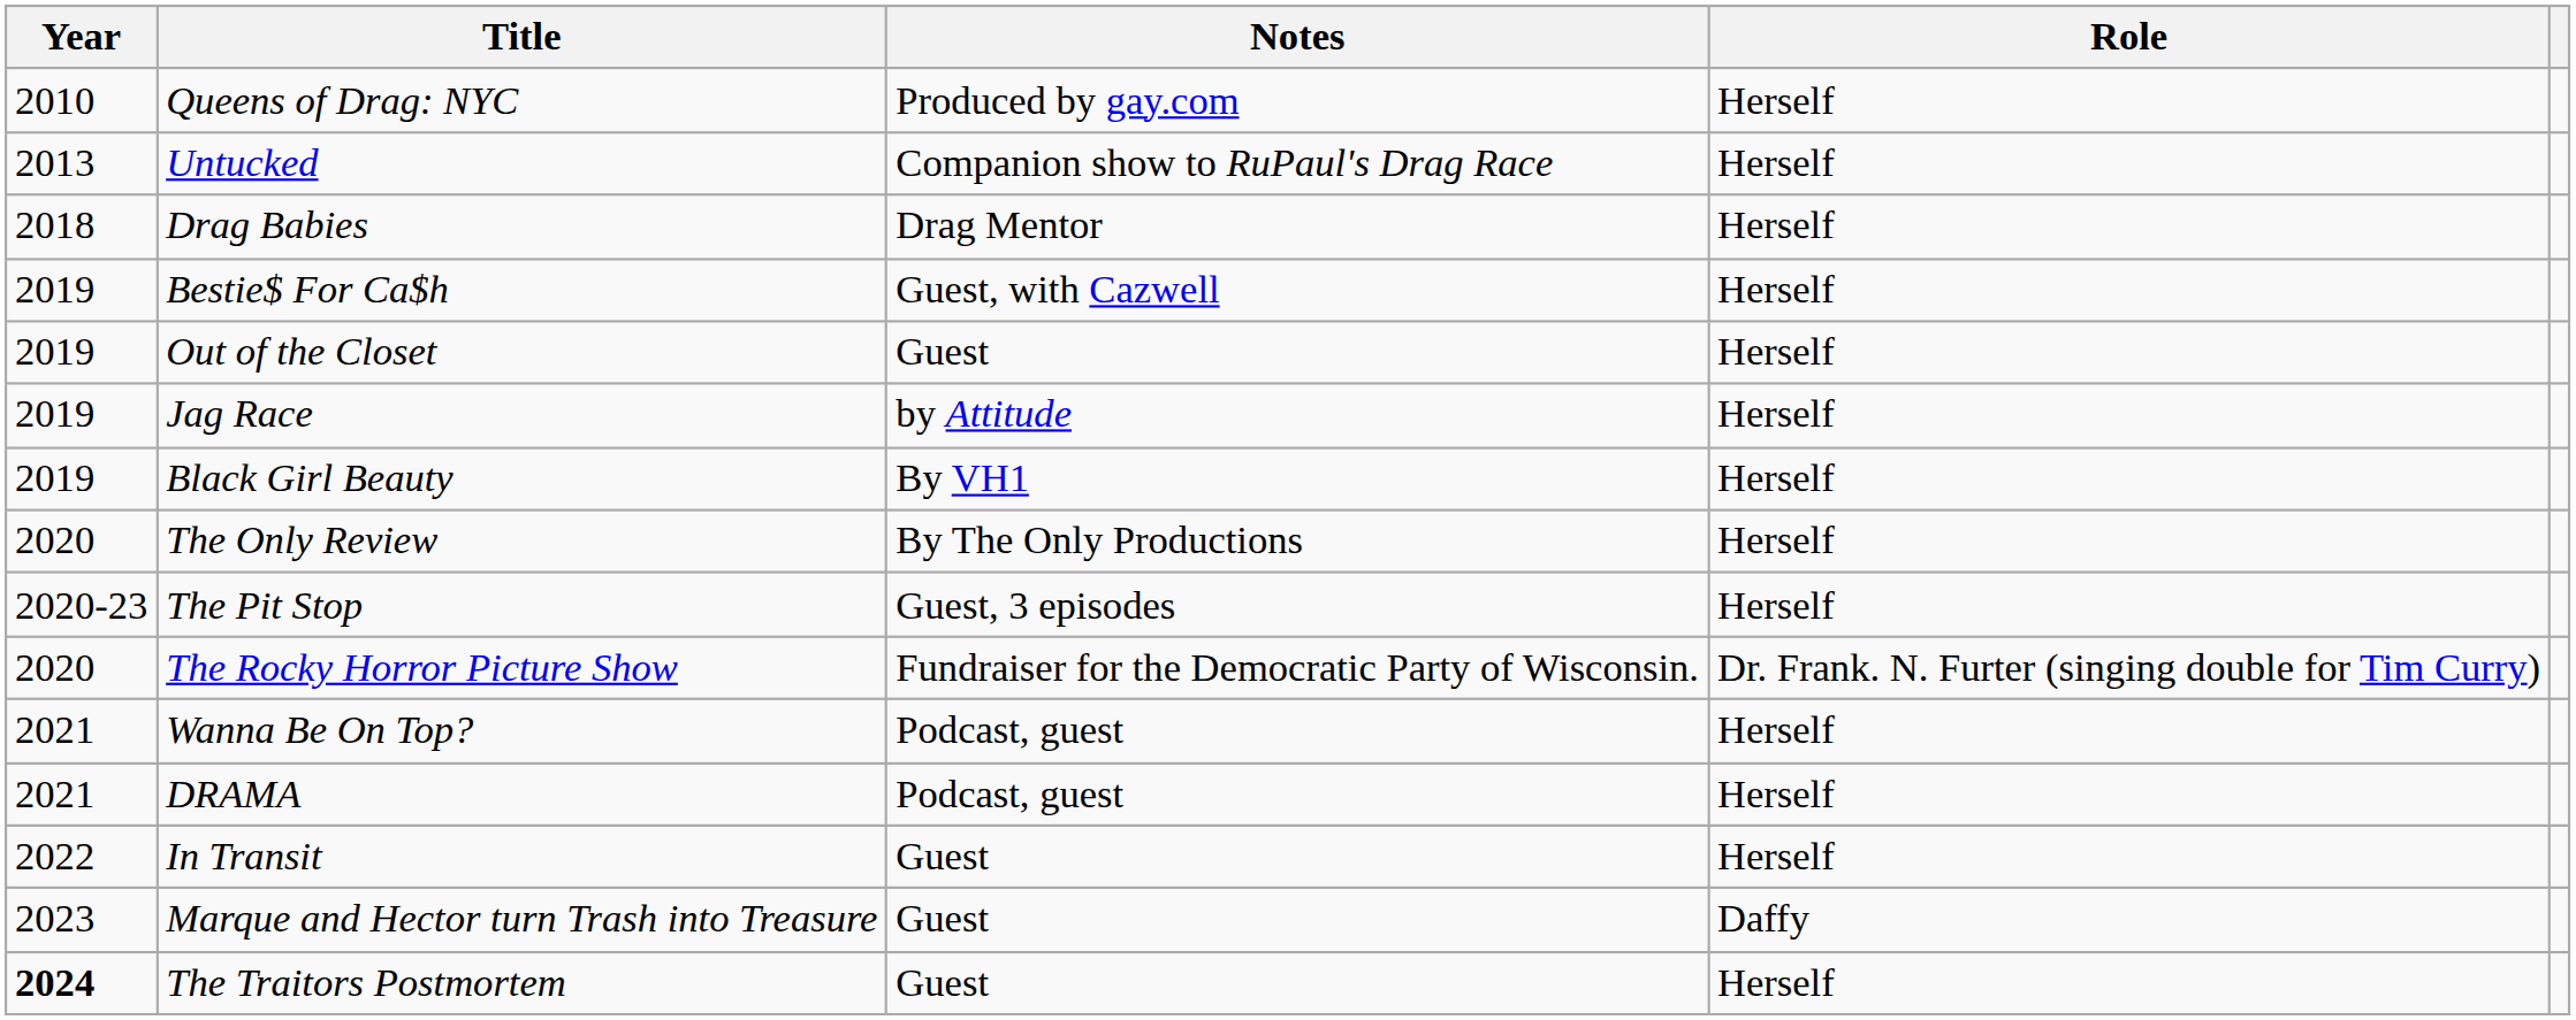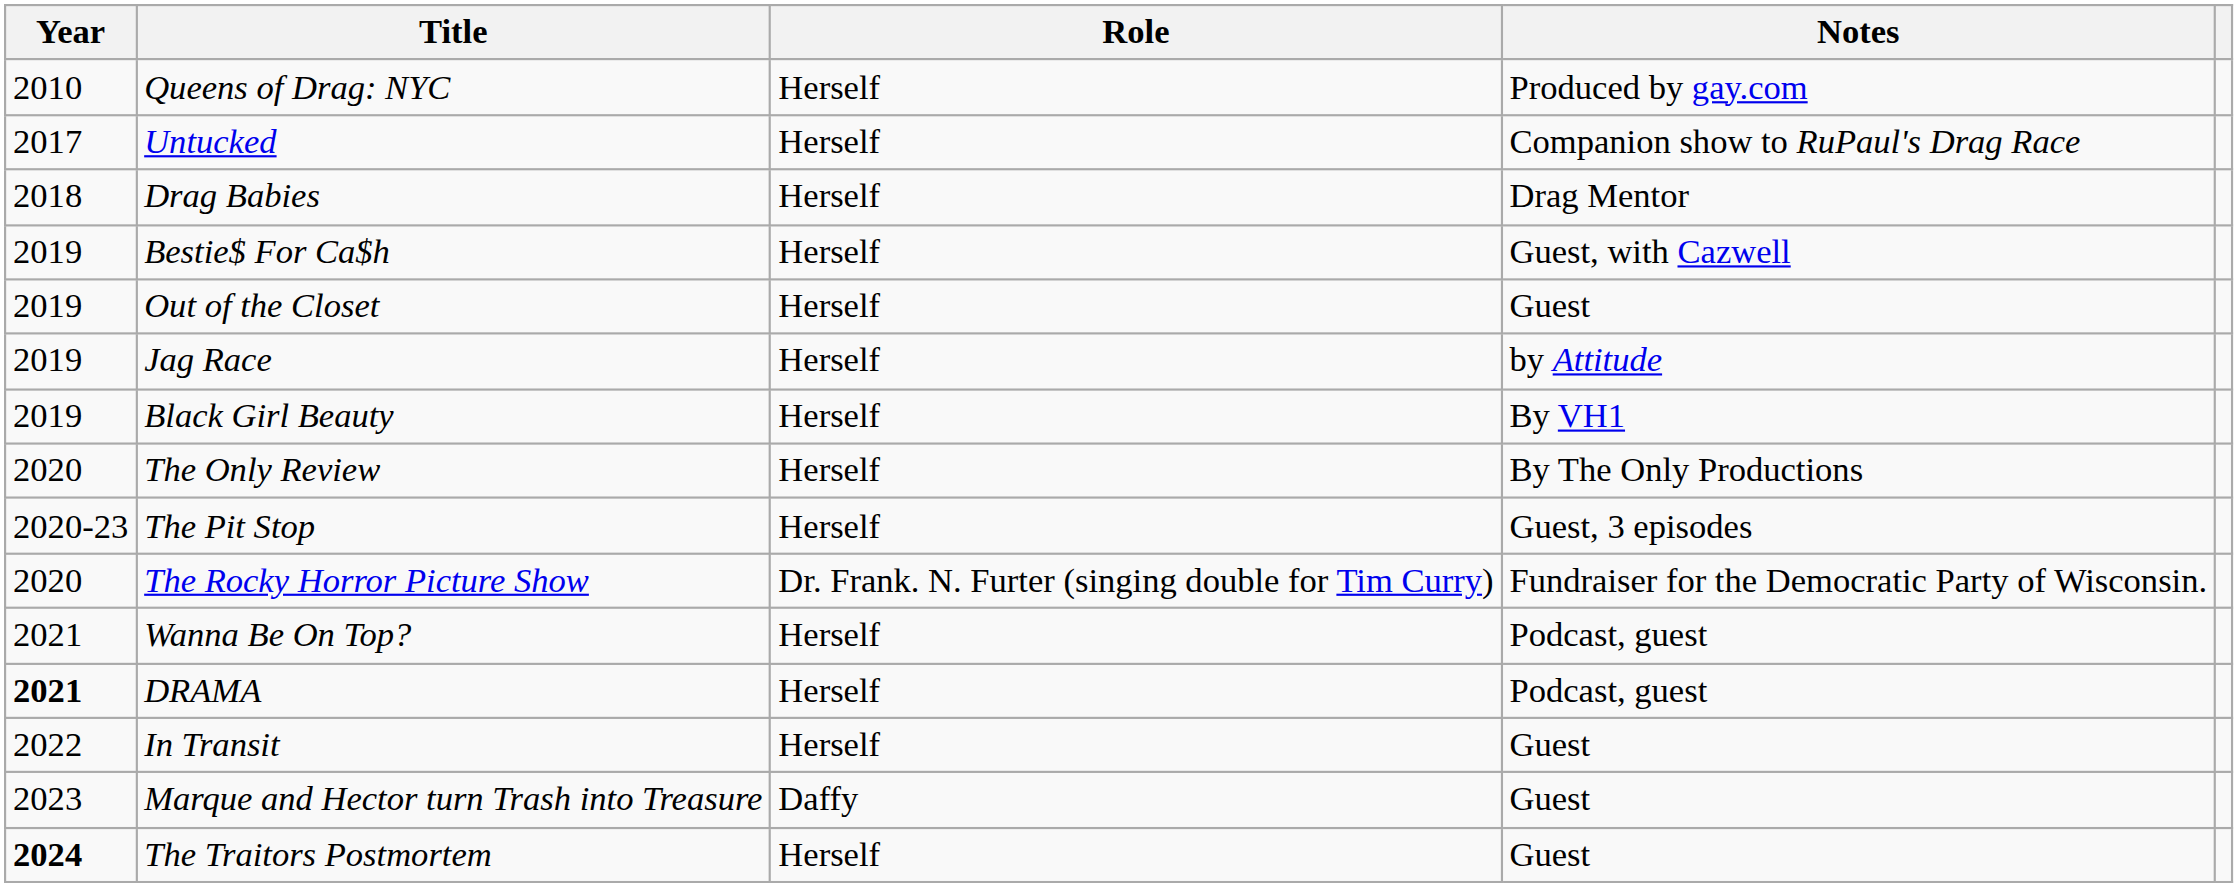 <table class="wikitable unsortable">
 <tr>
 <th>Year</th>
 <th>Title</th>
+<th>Role</th>
 <th>Notes</th>
-<th>Role</th>
 <th></th>
 </tr>
 <tr>
 <td>2010</td>
 <td><em>Queens of Drag: NYC</em></td>
+<td>Herself</td>
 <td>Produced by <a href='#'>gay.com</a></td>
-<td>Herself</td>
 <td style="text-align: center;"></td>
 </tr>
 <tr>
-<td>2013</td>
+<td>2017</td>
 <td><em><a href='#'>Untucked</a></em></td>
+<td>Herself</td>
 <td>Companion show to <em>RuPaul's Drag Race</em></td>
-<td>Herself</td>
 <td style="text-align: center;"></td>
 </tr>
 <tr>
 <td>2018</td>
 <td><em>Drag Babies</em></td>
+<td>Herself</td>
 <td>Drag Mentor</td>
-<td>Herself</td>
 <td style="text-align: center;"></td>
 </tr>
 <tr>
 <td>2019</td>
 <td><em>Bestie$ For Ca$h</em></td>
+<td>Herself</td>
 <td>Guest, with <a href='#'>Cazwell</a></td>
-<td>Herself</td>
 <td style="text-align: center;"></td>
 </tr>
 <tr>
 <td>2019</td>
 <td><em>Out of the Closet</em></td>
+<td>Herself</td>
 <td>Guest</td>
-<td>Herself</td>
 <td style="text-align: center;"></td>
 </tr>
 <tr>
 <td>2019</td>
 <td><em>Jag Race</em></td>
+<td>Herself</td>
 <td>by <em><a href='#'>Attitude</a></em></td>
-<td>Herself</td>
 <td style="text-align: center;"></td>
 </tr>
 <tr>
 <td>2019</td>
 <td><em>Black Girl Beauty</em></td>
+<td>Herself</td>
 <td>By <a href='#'>VH1</a></td>
-<td>Herself</td>
 <td style="text-align: center;"></td>
 </tr>
 <tr>
 <td>2020</td>
 <td><em>The Only Review</em></td>
+<td>Herself</td>
 <td>By The Only Productions</td>
-<td>Herself</td>
 <td style="text-align: center;"></td>
 </tr>
 <tr>
 <td>2020-23</td>
 <td><em>The Pit Stop</em></td>
+<td>Herself</td>
 <td>Guest, 3 episodes</td>
-<td>Herself</td>
 <td style="text-align: center;"></td>
 </tr>
 <tr>
 <td>2020</td>
 <td><em><a href='#'>The Rocky Horror Picture Show</a></em></td>
+<td>Dr. Frank. N. Furter (singing double for <a href='#'>Tim Curry</a>)</td>
 <td>Fundraiser for the Democratic Party of Wisconsin.</td>
-<td>Dr. Frank. N. Furter (singing double for <a href='#'>Tim Curry</a>)</td>
 <td style="text-align: center;"></td>
 </tr>
 <tr>
 <td>2021</td>
 <td><em>Wanna Be On Top?</em></td>
+<td>Herself</td>
 <td>Podcast, guest</td>
-<td>Herself</td>
 <td style="text-align: center;"></td>
 </tr>
 <tr>
-<td>2021</td>
+<td><strong>2021</strong></td>
 <td><em>DRAMA</em></td>
+<td>Herself</td>
 <td>Podcast, guest</td>
-<td>Herself</td>
 <td style="text-align: center;"></td>
 </tr>
 <tr>
 <td>2022</td>
 <td><em>In Transit</em></td>
+<td>Herself</td>
 <td>Guest</td>
-<td>Herself</td>
 <td style="text-align: center;"></td>
 </tr>
 <tr>
 <td>2023</td>
 <td><em>Marque and Hector turn Trash into Treasure</em></td>
+<td>Daffy</td>
 <td>Guest</td>
-<td>Daffy</td>
 <td style="text-align: center;"></td>
 </tr>
 <tr>
 <td><strong>2024</strong></td>
 <td><em> The Traitors Postmortem</em></td>
+<td>Herself</td>
 <td>Guest</td>
-<td>Herself</td>
 <td></td>
 </tr>
 </table>
